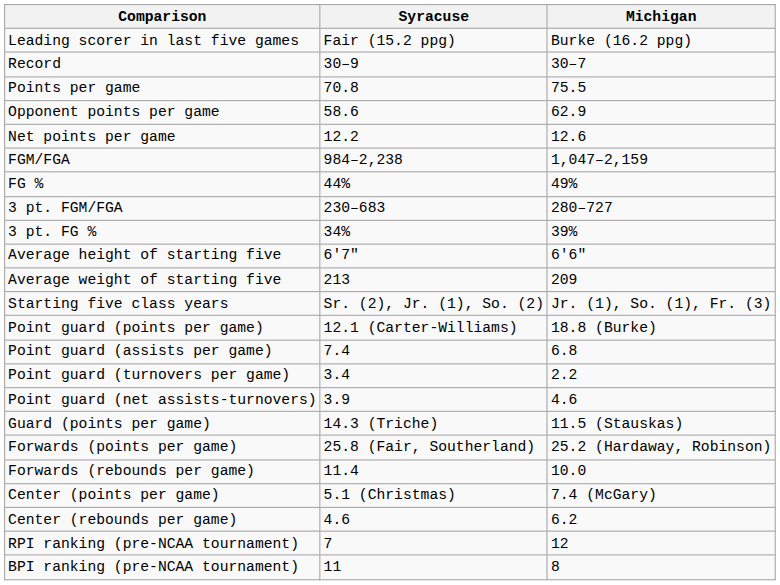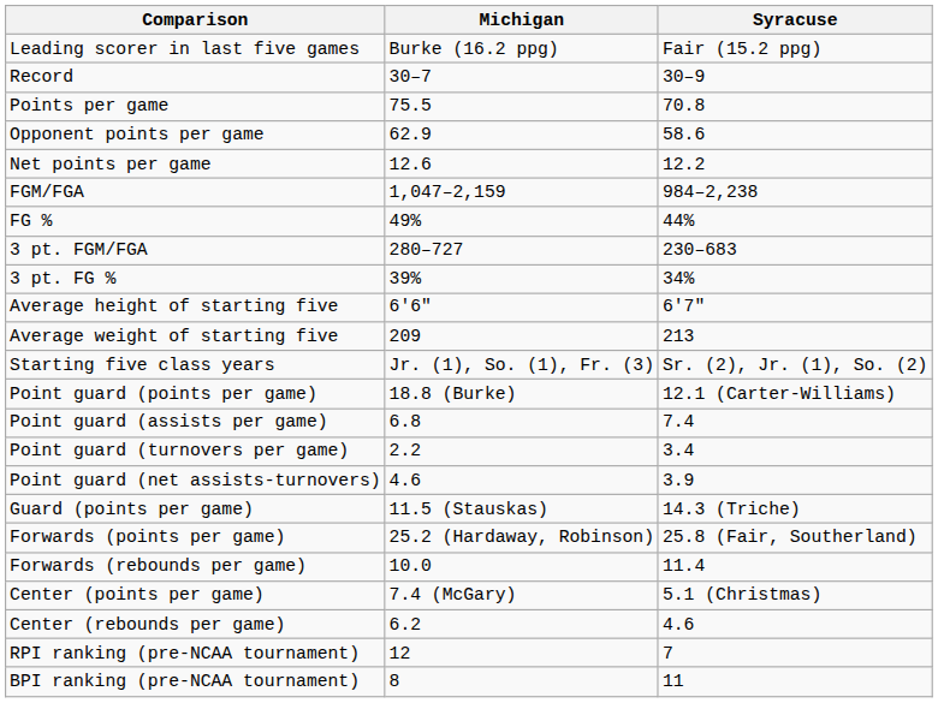 <table class="wikitable">
 <tr>
 <th>Comparison</th>
+<th>Michigan</th>
 <th>Syracuse</th>
-<th>Michigan</th>
 </tr>
 <tr>
 <td>Leading scorer in last five games</td>
+<td>Burke (16.2 ppg)</td>
 <td>Fair (15.2 ppg)</td>
-<td>Burke (16.2 ppg)</td>
 </tr>
 <tr>
 <td>Record</td>
+<td>30–7</td>
 <td>30–9</td>
-<td>30–7</td>
 </tr>
 <tr>
 <td>Points per game</td>
+<td>75.5</td>
 <td>70.8</td>
-<td>75.5</td>
 </tr>
 <tr>
 <td>Opponent points per game</td>
+<td>62.9</td>
 <td>58.6</td>
-<td>62.9</td>
 </tr>
 <tr>
 <td>Net points per game</td>
+<td>12.6</td>
 <td>12.2</td>
-<td>12.6</td>
 </tr>
 <tr>
 <td>FGM/FGA</td>
+<td>1,047–2,159</td>
 <td>984–2,238</td>
-<td>1,047–2,159</td>
 </tr>
 <tr>
 <td>FG %</td>
+<td>49%</td>
 <td>44%</td>
-<td>49%</td>
 </tr>
 <tr>
 <td>3 pt. FGM/FGA</td>
+<td>280–727</td>
 <td>230–683</td>
-<td>280–727</td>
 </tr>
 <tr>
 <td>3 pt. FG %</td>
+<td>39%</td>
 <td>34%</td>
-<td>39%</td>
 </tr>
 <tr>
 <td>Average height of starting five</td>
+<td>6'6"</td>
 <td>6'7"</td>
-<td>6'6"</td>
 </tr>
 <tr>
 <td>Average weight of starting five</td>
+<td>209</td>
 <td>213</td>
-<td>209</td>
 </tr>
 <tr>
 <td>Starting five class years</td>
+<td>Jr. (1), So. (1), Fr. (3)</td>
 <td>Sr. (2), Jr. (1), So. (2)</td>
-<td>Jr. (1), So. (1), Fr. (3)</td>
 </tr>
 <tr>
 <td>Point guard (points per game)</td>
+<td>18.8 (Burke)</td>
 <td>12.1 (Carter-Williams)</td>
-<td>18.8 (Burke)</td>
 </tr>
 <tr>
 <td>Point guard (assists per game)</td>
+<td>6.8</td>
 <td>7.4</td>
-<td>6.8</td>
 </tr>
 <tr>
 <td>Point guard (turnovers per game)</td>
+<td>2.2</td>
 <td>3.4</td>
-<td>2.2</td>
 </tr>
 <tr>
 <td>Point guard (net assists-turnovers)</td>
+<td>4.6</td>
 <td>3.9</td>
+</tr>
+<tr>
+<td>Guard (points per game)</td>
+<td>11.5 (Stauskas)</td>
+<td>14.3 (Triche)</td>
+</tr>
+<tr>
+<td>Forwards (points per game)</td>
+<td>25.2 (Hardaway, Robinson)</td>
+<td>25.8 (Fair, Southerland)</td>
+</tr>
+<tr>
+<td>Forwards (rebounds per game)</td>
+<td>10.0</td>
+<td>11.4</td>
+</tr>
+<tr>
+<td>Center (points per game)</td>
+<td>7.4 (McGary)</td>
+<td>5.1 (Christmas)</td>
+</tr>
+<tr>
+<td>Center (rebounds per game)</td>
+<td>6.2</td>
 <td>4.6</td>
 </tr>
 <tr>
-<td>Guard (points per game)</td>
-<td>14.3 (Triche)</td>
-<td>11.5 (Stauskas)</td>
-</tr>
-<tr>
-<td>Forwards (points per game)</td>
-<td>25.8 (Fair, Southerland)</td>
-<td>25.2 (Hardaway, Robinson)</td>
-</tr>
-<tr>
-<td>Forwards (rebounds per game)</td>
-<td>11.4</td>
-<td>10.0</td>
-</tr>
-<tr>
-<td>Center (points per game)</td>
-<td>5.1 (Christmas)</td>
-<td>7.4 (McGary)</td>
-</tr>
-<tr>
-<td>Center (rebounds per game)</td>
-<td>4.6</td>
-<td>6.2</td>
-</tr>
-<tr>
 <td>RPI ranking (pre-NCAA tournament)</td>
+<td>12</td>
 <td>7</td>
-<td>12</td>
 </tr>
 <tr>
 <td>BPI ranking (pre-NCAA tournament)</td>
+<td>8</td>
 <td>11</td>
-<td>8</td>
 </tr>
 </table>
